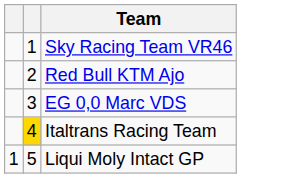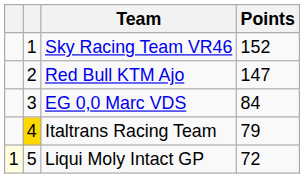 <table class="wikitable" style="font-size: 95%;">
 <tr>
 <th></th>
 <th></th>
 <th>Team</th>
+<th>Points</th>
 </tr>
 <tr>
 <td></td>
 <td align=center>1</td>
 <td> <a href='#'>Sky Racing Team VR46</a></td>
+<td align=left>152</td>
 </tr>
 <tr>
 <td></td>
 <td align=center>2</td>
 <td> <a href='#'>Red Bull KTM Ajo</a></td>
+<td align=left>147</td>
 </tr>
 <tr>
 <td></td>
 <td align=center>3</td>
 <td> <a href='#'>EG 0,0 Marc VDS</a></td>
+<td align=left>84</td>
 </tr>
 <tr>
 <td></td>
 <td align=center style="background: gold;">4</td>
 <td> Italtrans Racing Team</td>
+<td align=left>79</td>
 </tr>
 <tr>
-<td> 1</td>
+<td style="background: lightyellow;"> 1</td>
 <td align=center>5</td>
 <td> Liqui Moly Intact GP</td>
+<td align=left>72</td>
 </tr>
 </table>
